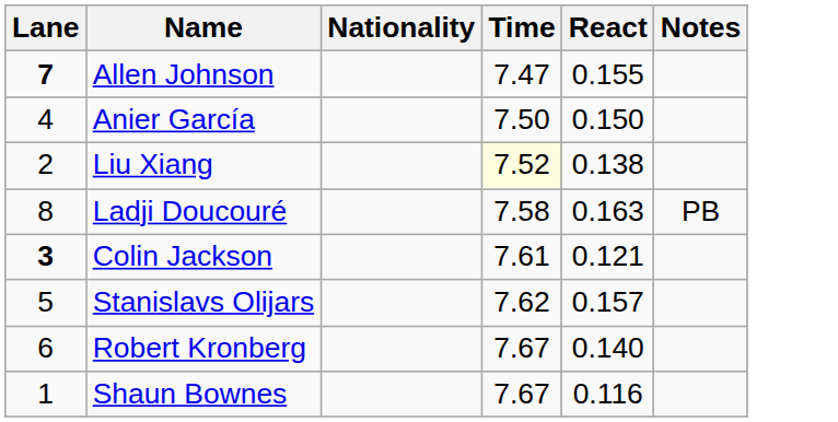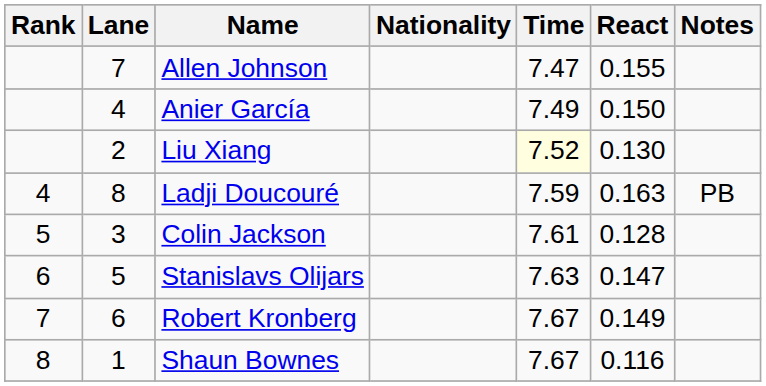 <table class="wikitable sortable" style="text-align:center">
 <tr>
+<th>Rank</th>
 <th>Lane</th>
 <th>Name</th>
 <th>Nationality</th>
 <th>Time</th>
 <th>React</th>
 <th>Notes</th>
 </tr>
 <tr>
-<td><strong>7</strong></td>
+<td></td>
+<td>7</td>
 <td align="left"><a href='#'>Allen Johnson</a></td>
 <td align=left></td>
 <td>7.47</td>
 <td>0.155</td>
 <td></td>
 </tr>
 <tr>
+<td></td>
 <td>4</td>
 <td align="left"><a href='#'>Anier García</a></td>
 <td align=left></td>
-<td>7.50</td>
+<td>7.49</td>
 <td>0.150</td>
 <td></td>
 </tr>
 <tr>
+<td></td>
 <td>2</td>
 <td align="left"><a href='#'>Liu Xiang</a></td>
 <td align=left></td>
 <td style="background: lightyellow;">7.52</td>
-<td>0.138</td>
+<td>0.130</td>
+<td></td>
+</tr>
+<tr>
+<td>4</td>
+<td>8</td>
+<td align="left"><a href='#'>Ladji Doucouré</a></td>
+<td align=left></td>
+<td>7.59</td>
+<td>0.163</td>
+<td>PB</td>
+</tr>
+<tr>
+<td>5</td>
+<td>3</td>
+<td align="left"><a href='#'>Colin Jackson</a></td>
+<td align=left></td>
+<td>7.61</td>
+<td>0.128</td>
+<td></td>
+</tr>
+<tr>
+<td>6</td>
+<td>5</td>
+<td align="left"><a href='#'>Stanislavs Olijars</a></td>
+<td align=left></td>
+<td>7.63</td>
+<td>0.147</td>
+<td></td>
+</tr>
+<tr>
+<td>7</td>
+<td>6</td>
+<td align="left"><a href='#'>Robert Kronberg</a></td>
+<td align=left></td>
+<td>7.67</td>
+<td>0.149</td>
 <td></td>
 </tr>
 <tr>
 <td>8</td>
-<td align="left"><a href='#'>Ladji Doucouré</a></td>
-<td align=left></td>
-<td>7.58</td>
-<td>0.163</td>
-<td>PB</td>
-</tr>
-<tr>
-<td><strong>3</strong></td>
-<td align="left"><a href='#'>Colin Jackson</a></td>
-<td align=left></td>
-<td>7.61</td>
-<td>0.121</td>
-<td></td>
-</tr>
-<tr>
-<td>5</td>
-<td align="left"><a href='#'>Stanislavs Olijars</a></td>
-<td align=left></td>
-<td>7.62</td>
-<td>0.157</td>
-<td></td>
-</tr>
-<tr>
-<td>6</td>
-<td align="left"><a href='#'>Robert Kronberg</a></td>
-<td align=left></td>
-<td>7.67</td>
-<td>0.140</td>
-<td></td>
-</tr>
-<tr>
 <td>1</td>
 <td align="left"><a href='#'>Shaun Bownes</a></td>
 <td align=left></td>
 <td>7.67</td>
 <td>0.116</td>
 <td></td>
 </tr>
 </table>
